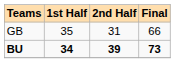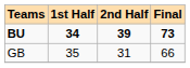 <table class="wikitable" align=right>
 <tr bgcolor=#ffdead align=center>
 <td><strong>Teams</strong></td>
 <td><strong>1st Half</strong></td>
 <td><strong>2nd Half</strong></td>
 <td><strong>Final</strong></td>
 </tr>
 <tr>
+<td><strong>BU</strong></td>
+<td align=center><strong>34</strong></td>
+<td align=center><strong>39</strong></td>
+<td align=center><strong>73</strong></td>
+</tr>
+<tr>
 <td>GB</td>
 <td align=center>35</td>
 <td align=center>31</td>
 <td align=center>66</td>
 </tr>
 <tr>
-<td><strong>BU</strong></td>
-<td align=center><strong>34</strong></td>
-<td align=center><strong>39</strong></td>
-<td align=center><strong>73</strong></td>
-</tr>
-<tr>
 </tr>
 </table>
